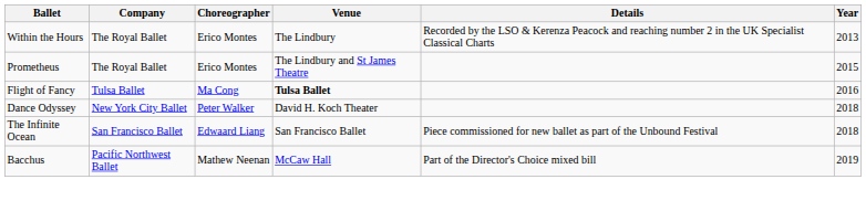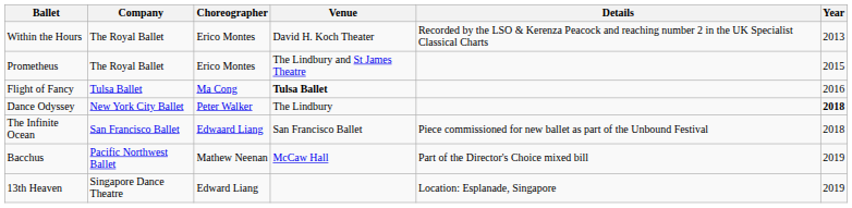 <table class="wikitable">
 <tr>
 <th>Ballet</th>
 <th>Company</th>
 <th>Choreographer</th>
 <th>Venue</th>
 <th>Details</th>
 <th>Year</th>
 </tr>
 <tr>
 <td>Within the Hours</td>
 <td>The Royal Ballet</td>
 <td>Erico Montes</td>
-<td>The Lindbury</td>
+<td>David H. Koch Theater</td>
 <td>Recorded by the LSO & Kerenza Peacock and reaching number 2 in the UK Specialist Classical Charts</td>
 <td>2013</td>
 </tr>
 <tr>
 <td>Prometheus</td>
 <td>The Royal Ballet</td>
 <td>Erico Montes</td>
 <td>The Lindbury and <a href='#'>St James Theatre</a></td>
 <td></td>
 <td>2015</td>
 </tr>
 <tr>
 <td>Flight of Fancy</td>
 <td><a href='#'>Tulsa Ballet</a></td>
 <td><a href='#'>Ma Cong</a></td>
 <td><strong>Tulsa Ballet</strong></td>
 <td></td>
 <td>2016</td>
 </tr>
 <tr>
 <td>Dance Odyssey</td>
 <td><a href='#'>New York City Ballet</a></td>
 <td><a href='#'>Peter Walker</a></td>
-<td>David H. Koch Theater</td>
+<td>The Lindbury</td>
 <td></td>
-<td>2018</td>
+<td><strong>2018</strong></td>
 </tr>
 <tr>
 <td>The Infinite Ocean</td>
 <td><a href='#'>San Francisco Ballet</a></td>
 <td><a href='#'>Edwaard Liang</a></td>
 <td>San Francisco Ballet</td>
 <td>Piece commissioned for new ballet as part of the Unbound Festival</td>
 <td>2018</td>
 </tr>
 <tr>
 <td>Bacchus</td>
 <td><a href='#'>Pacific Northwest Ballet</a></td>
 <td>Mathew Neenan</td>
 <td><a href='#'>McCaw Hall</a></td>
 <td>Part of the Director's Choice mixed bill</td>
 <td>2019</td>
 </tr>
+<tr>
+<td>13th Heaven</td>
+<td>Singapore Dance Theatre</td>
+<td>Edward Liang</td>
+<td></td>
+<td>Location: Esplanade, Singapore</td>
+<td>2019</td>
+</tr>
 </table>
